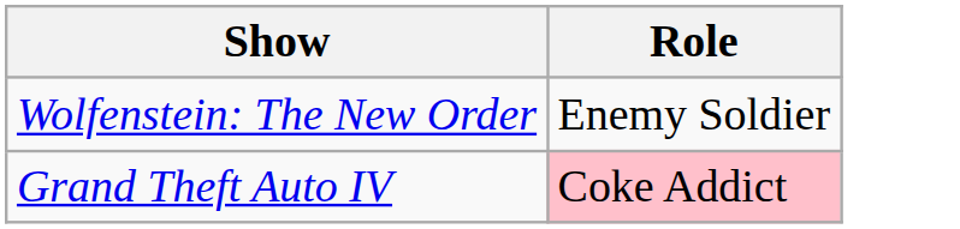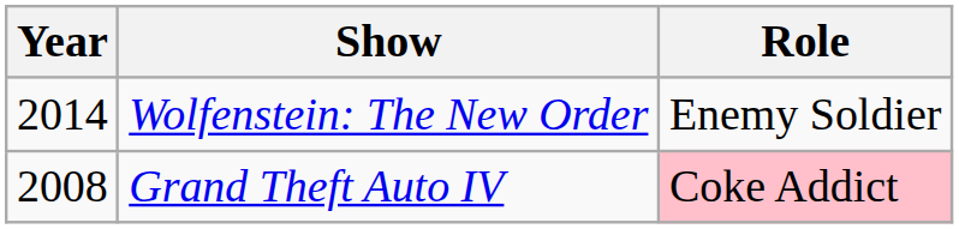 <table class="wikitable">
 <tr>
+<th>Year</th>
 <th>Show</th>
 <th>Role</th>
 </tr>
 <tr>
+<td>2014</td>
 <td><em><a href='#'>Wolfenstein: The New Order</a></em></td>
 <td>Enemy Soldier</td>
 </tr>
 <tr>
+<td>2008</td>
 <td><em><a href='#'>Grand Theft Auto IV</a></em></td>
 <td style="background: pink;">Coke Addict</td>
 </tr>
 </table>
